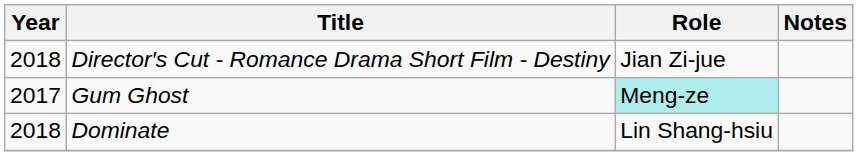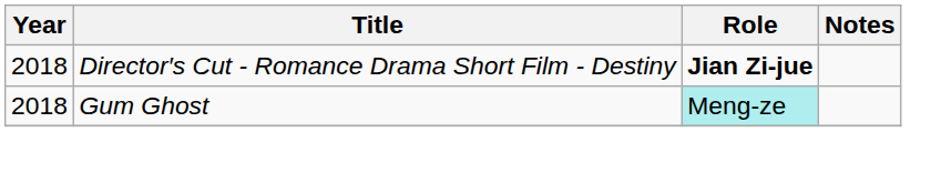 <table class="wikitable">
 <tr>
 <th>Year</th>
 <th>Title</th>
 <th>Role</th>
 <th>Notes</th>
 </tr>
 <tr>
 <td>2018</td>
 <td><em>Director′s Cut - Romance Drama Short Film - Destiny</em></td>
-<td>Jian Zi-jue</td>
+<td><strong>Jian Zi-jue</strong></td>
 <td></td>
 </tr>
 <tr>
-<td>2017</td>
+<td>2018</td>
 <td><em>Gum Ghost</em></td>
 <td style="background: paleturquoise;">Meng-ze</td>
 <td></td>
 </tr>
 <tr>
-<td>2018</td>
-<td><em>Dominate</em></td>
-<td>Lin Shang-hsiu</td>
-<td></td>
-</tr>
-<tr>
 </tr>
 </table>
